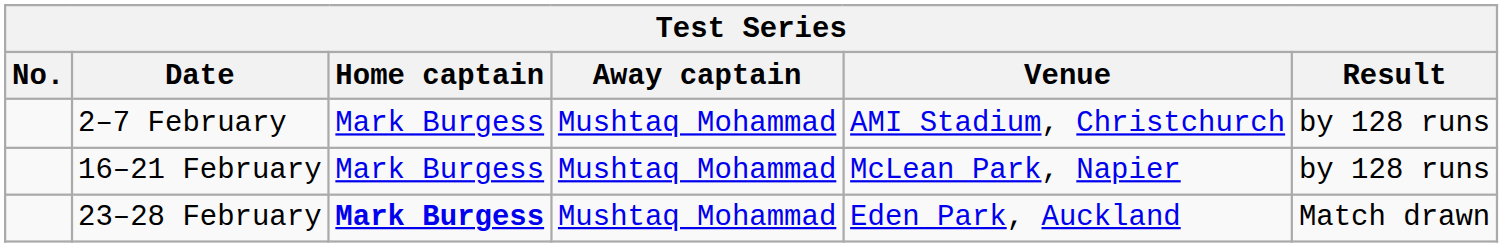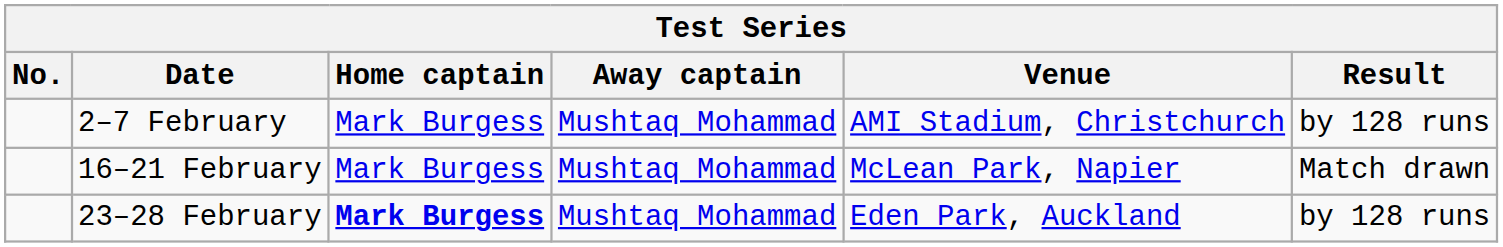 <table class="wikitable">
 <tr>
 <th colspan="9">Test Series</th>
 </tr>
 <tr>
 <th>No.</th>
 <th>Date</th>
 <th>Home captain</th>
 <th>Away captain</th>
 <th>Venue</th>
 <th>Result</th>
 </tr>
 <tr>
 <td></td>
 <td>2–7 February</td>
 <td><a href='#'>Mark Burgess</a></td>
 <td><a href='#'>Mushtaq Mohammad</a></td>
 <td><a href='#'>AMI Stadium</a>, <a href='#'>Christchurch</a></td>
 <td> by 128 runs</td>
 </tr>
 <tr>
 <td></td>
 <td>16–21 February</td>
 <td><a href='#'>Mark Burgess</a></td>
 <td><a href='#'>Mushtaq Mohammad</a></td>
 <td><a href='#'>McLean Park</a>, <a href='#'>Napier</a></td>
-<td> by 128 runs</td>
+<td>Match drawn</td>
 </tr>
 <tr>
 <td></td>
 <td>23–28 February</td>
 <td><strong><a href='#'>Mark Burgess</a></strong></td>
 <td><a href='#'>Mushtaq Mohammad</a></td>
 <td><a href='#'>Eden Park</a>, <a href='#'>Auckland</a></td>
-<td>Match drawn</td>
+<td> by 128 runs</td>
 </tr>
 </table>
